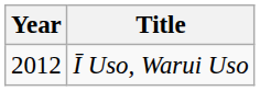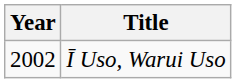 <table class="wikitable">
 <tr>
 <th>Year</th>
 <th>Title</th>
 </tr>
 <tr>
-<td>2012</td>
+<td>2002</td>
 <td><em>Ī Uso, Warui Uso</em></td>
 </tr>
 </table>
